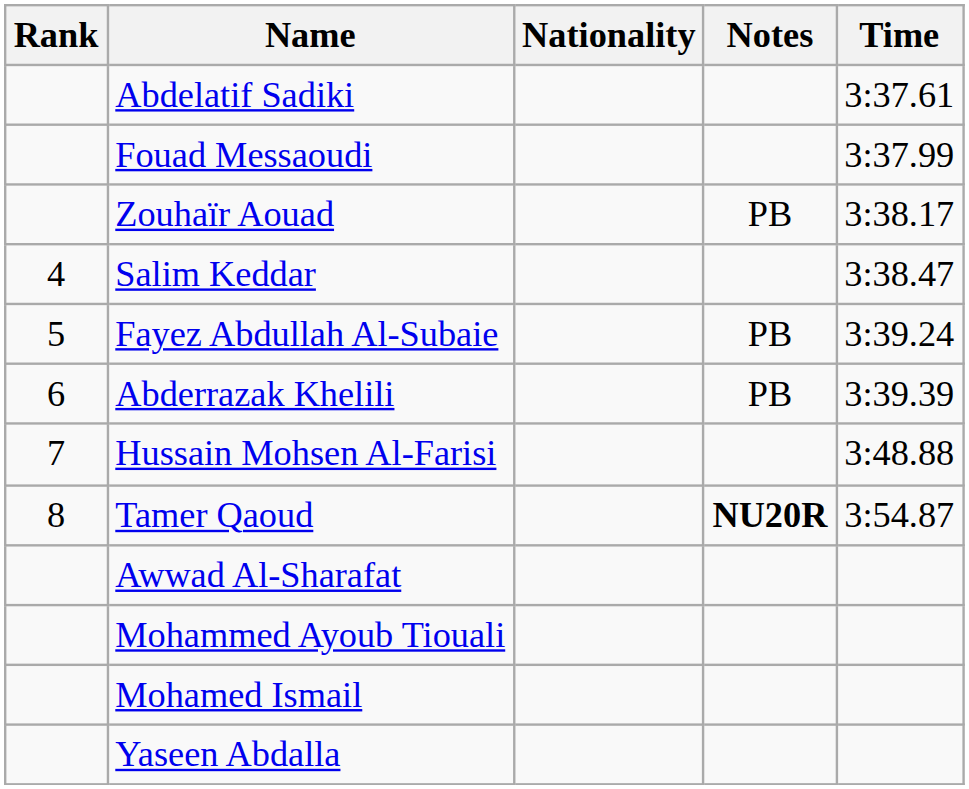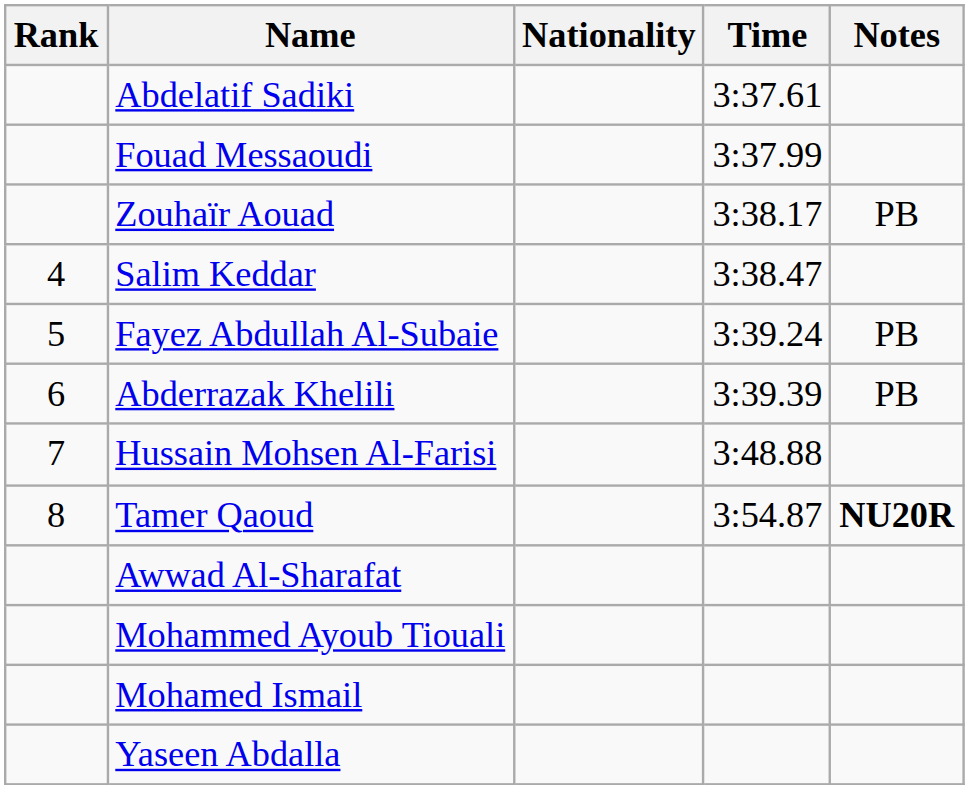 <table class="wikitable sortable" style="text-align:center;font-size:95%">
 <tr>
 <th>Rank</th>
 <th>Name</th>
 <th>Nationality</th>
+<th>Time</th>
 <th>Notes</th>
-<th>Time</th>
 </tr>
 <tr>
 <td></td>
 <td align=left><a href='#'>Abdelatif Sadiki</a></td>
 <td align=left></td>
+<td>3:37.61</td>
 <td></td>
-<td>3:37.61</td>
 </tr>
 <tr>
 <td></td>
 <td align=left><a href='#'>Fouad Messaoudi</a></td>
 <td align=left></td>
+<td>3:37.99</td>
 <td></td>
-<td>3:37.99</td>
 </tr>
 <tr>
 <td></td>
 <td align=left><a href='#'>Zouhaïr Aouad</a></td>
 <td align=left></td>
+<td>3:38.17</td>
 <td>PB</td>
-<td>3:38.17</td>
 </tr>
 <tr>
 <td>4</td>
 <td align=left><a href='#'>Salim Keddar</a></td>
 <td align=left></td>
+<td>3:38.47</td>
 <td></td>
-<td>3:38.47</td>
 </tr>
 <tr>
 <td>5</td>
 <td align=left><a href='#'>Fayez Abdullah Al-Subaie</a></td>
 <td align=left></td>
+<td>3:39.24</td>
 <td>PB</td>
-<td>3:39.24</td>
 </tr>
 <tr>
 <td>6</td>
 <td align=left><a href='#'>Abderrazak Khelili</a></td>
 <td align=left></td>
+<td>3:39.39</td>
 <td>PB</td>
-<td>3:39.39</td>
 </tr>
 <tr>
 <td>7</td>
 <td align=left><a href='#'>Hussain Mohsen Al-Farisi</a></td>
 <td align=left></td>
+<td>3:48.88</td>
 <td></td>
-<td>3:48.88</td>
 </tr>
 <tr>
 <td>8</td>
 <td align=left><a href='#'>Tamer Qaoud</a></td>
 <td align=left></td>
+<td>3:54.87</td>
 <td><strong>NU20R</strong></td>
-<td>3:54.87</td>
 </tr>
 <tr>
 <td></td>
 <td align=left><a href='#'>Awwad Al-Sharafat</a></td>
 <td align=left></td>
 <td></td>
 <td></td>
 </tr>
 <tr>
 <td></td>
 <td align=left><a href='#'>Mohammed Ayoub Tiouali</a></td>
 <td align=left></td>
 <td></td>
 <td></td>
 </tr>
 <tr>
 <td></td>
 <td align=left><a href='#'>Mohamed Ismail</a></td>
 <td align=left></td>
 <td></td>
 <td></td>
 </tr>
 <tr>
 <td></td>
 <td align=left><a href='#'>Yaseen Abdalla</a></td>
 <td align=left></td>
 <td></td>
 <td></td>
 </tr>
 </table>
